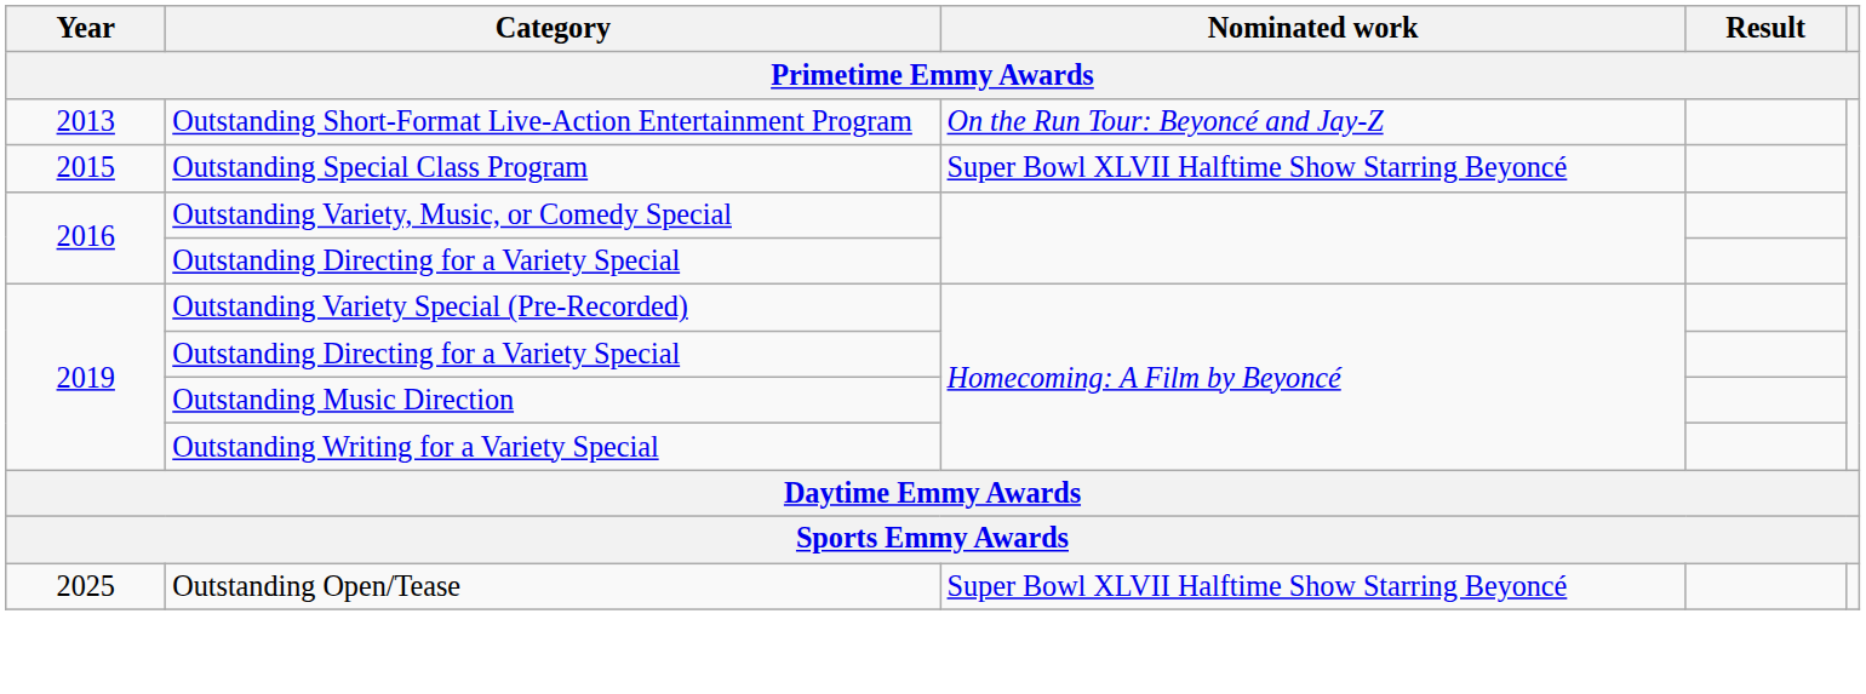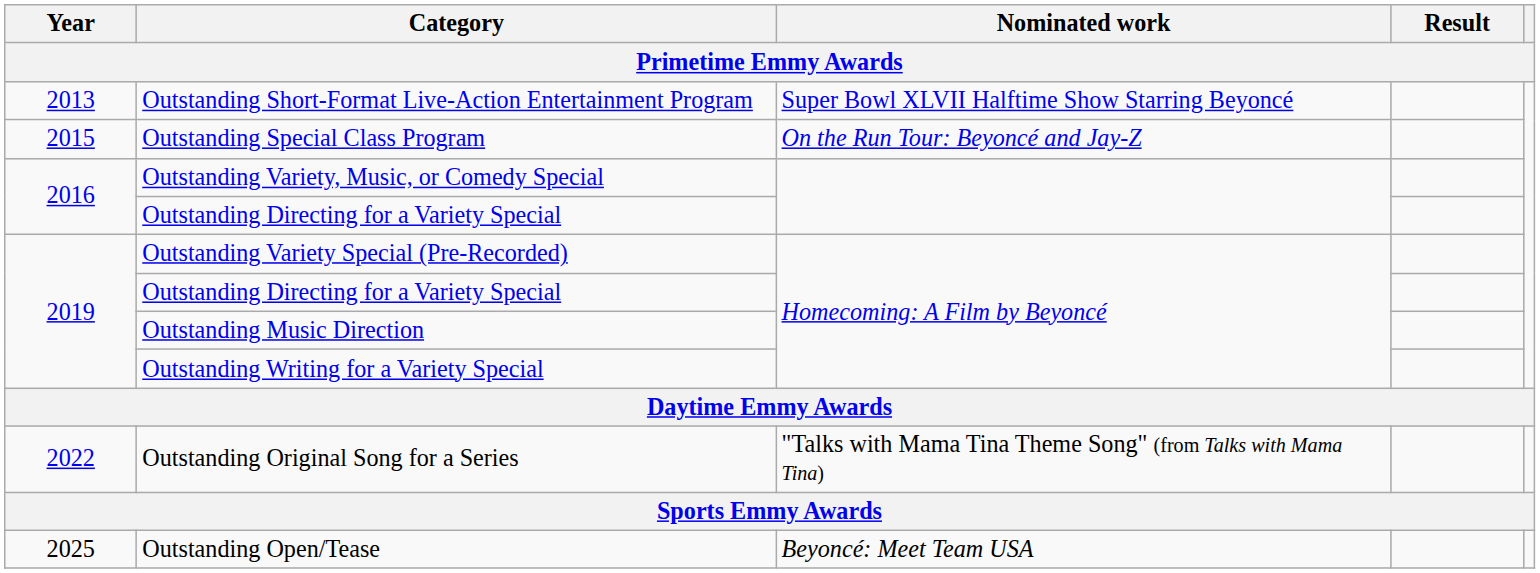 <table class="wikitable sortable plainrowheaders">
 <tr>
 <th scope="col" class="unsortable" style="width:5em;">Year</th>
 <th scope="col" class="unsortable" style="width:26em;">Category</th>
 <th scope="col" class="unsortable" style="width:25em;">Nominated work</th>
 <th scope="col" class="unsortable" style="width:5em;">Result</th>
 <th scope="col" class="unsortable"></th>
 </tr>
 <tr>
 <th colspan="5"><a href='#'>Primetime Emmy Awards</a></th>
 </tr>
 <tr>
 <td style="text-align:center;"><a href='#'>2013</a></td>
 <td><a href='#'>Outstanding Short-Format Live-Action Entertainment Program</a></td>
-<td><em><a href='#'>On the Run Tour: Beyoncé and Jay-Z</a></em></td>
+<td><a href='#'>Super Bowl XLVII Halftime Show Starring Beyoncé</a></td>
 <td></td>
 <td rowspan="8" style="text-align:center;"></td>
 </tr>
 <tr>
 <td style="text-align:center;"><a href='#'>2015</a></td>
 <td><a href='#'>Outstanding Special Class Program</a></td>
-<td><a href='#'>Super Bowl XLVII Halftime Show Starring Beyoncé</a></td>
+<td><em><a href='#'>On the Run Tour: Beyoncé and Jay-Z</a></em></td>
 <td></td>
 </tr>
 <tr>
 <td rowspan="2" style="text-align:center;"><a href='#'>2016</a></td>
 <td><a href='#'>Outstanding Variety, Music, or Comedy Special</a></td>
 <td rowspan="2"></td>
 <td></td>
 </tr>
 <tr>
 <td><a href='#'>Outstanding Directing for a Variety Special</a></td>
 <td></td>
 </tr>
 <tr>
 <td rowspan="4" style="text-align:center;"><a href='#'>2019</a></td>
 <td><a href='#'>Outstanding Variety Special (Pre-Recorded)</a></td>
 <td rowspan="4"><em><a href='#'>Homecoming: A Film by Beyoncé</a></em></td>
 <td></td>
 </tr>
 <tr>
 <td><a href='#'>Outstanding Directing for a Variety Special</a></td>
 <td></td>
 </tr>
 <tr>
 <td><a href='#'>Outstanding Music Direction</a></td>
 <td></td>
 </tr>
 <tr>
 <td><a href='#'>Outstanding Writing for a Variety Special</a></td>
 <td></td>
 </tr>
 <tr>
 <th colspan="5"><a href='#'>Daytime Emmy Awards</a></th>
 </tr>
 <tr>
+<td style="text-align:center;"><a href='#'>2022</a></td>
+<td>Outstanding Original Song for a Series</td>
+<td>"Talks with Mama Tina Theme Song" <small>(from <em>Talks with Mama Tina</em>)</small></td>
+<td></td>
+<td style="text-align:center;"></td>
+</tr>
+<tr>
 <th colspan="5"><a href='#'>Sports Emmy Awards</a></th>
 </tr>
 <tr>
 <td style="text-align:center;">2025</td>
 <td>Outstanding Open/Tease</td>
-<td><a href='#'>Super Bowl XLVII Halftime Show Starring Beyoncé</a></td>
+<td><em>Beyoncé: Meet Team USA</em></td>
 <td></td>
 <td style="text-align:center;"></td>
 </tr>
 </table>
